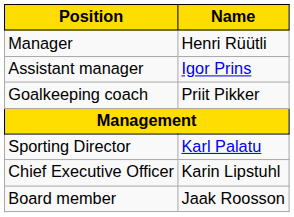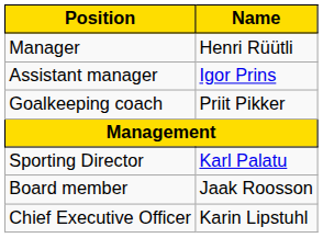 <table class="wikitable" style="text-align:left;">
 <tr>
 <th style="background:#FEDD00; color:#000; border:1px solid #000;">Position</th>
 <th style="background:#FEDD00; color:#000; border:1px solid #000;">Name</th>
 </tr>
 <tr>
 <td>Manager</td>
 <td> Henri Rüütli</td>
 </tr>
 <tr>
 <td>Assistant manager</td>
 <td> <a href='#'>Igor Prins</a></td>
 </tr>
 <tr>
 <td>Goalkeeping coach</td>
 <td> Priit Pikker</td>
 </tr>
 <tr>
 <th style="background:#FEDD00; color:#000; border:1px solid #000;" colspan=2><strong>Management</strong></th>
 </tr>
 <tr>
 <td>Sporting Director</td>
 <td> <a href='#'>Karl Palatu</a></td>
 </tr>
 <tr>
+<td>Board member</td>
+<td> Jaak Roosson</td>
+</tr>
+<tr>
 <td>Chief Executive Officer</td>
 <td> Karin Lipstuhl</td>
 </tr>
-<tr>
-<td>Board member</td>
-<td> Jaak Roosson</td>
-</tr>
 </table>
